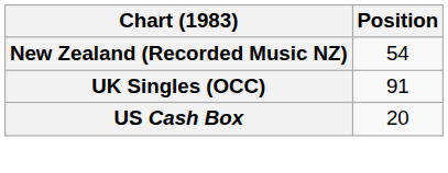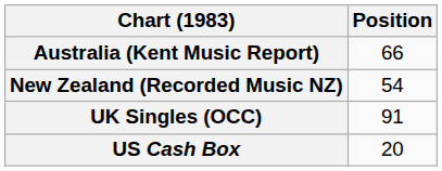 <table class="wikitable sortable plainrowheaders" style="text-align:center">
 <tr>
 <th>Chart (1983)</th>
 <th>Position</th>
+</tr>
+<tr>
+<th scope="row">Australia (Kent Music Report)</th>
+<td>66</td>
 </tr>
 <tr>
 <th scope="row">New Zealand (Recorded Music NZ)</th>
 <td>54</td>
 </tr>
 <tr>
 <th scope="row">UK Singles (OCC)</th>
 <td>91</td>
 </tr>
 <tr>
 <th scope="row">US <em>Cash Box</em></th>
 <td>20</td>
 </tr>
 </table>
